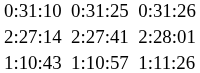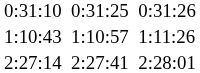 <table>
 <tr>
 <td></td>
 <td></td>
 <td>0:31:10</td>
 <td></td>
 <td>0:31:25</td>
 <td></td>
 <td>0:31:26</td>
 </tr>
 <tr>
 <td></td>
 <td></td>
+<td>1:10:43</td>
+<td></td>
+<td>1:10:57</td>
+<td></td>
+<td>1:11:26</td>
+</tr>
+<tr>
+<td></td>
+<td></td>
 <td>2:27:14</td>
 <td></td>
 <td>2:27:41</td>
 <td></td>
 <td>2:28:01</td>
 </tr>
-<tr>
-<td></td>
-<td></td>
-<td>1:10:43</td>
-<td></td>
-<td>1:10:57</td>
-<td></td>
-<td>1:11:26</td>
-</tr>
 </table>
